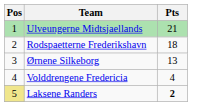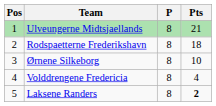 <table class="wikitable" style="font-size: 100%">
 <tr>
 <th width=20>Pos</th>
 <th width=200>Team</th>
+<th width=30>P</th>
 <th width=40>Pts</th>
 </tr>
 <tr align=center style="background:#ACE1AF;">
 <td>1</td>
 <td align="left"><a href='#'>Ulveungerne Midtsjaellands</a></td>
+<td>8</td>
 <td>21</td>
 </tr>
 <tr align=center>
 <td>2</td>
 <td align="left"><a href='#'>Rodspaetterne Frederikshavn</a></td>
+<td>8</td>
 <td>18</td>
 </tr>
 <tr align=center>
 <td>3</td>
 <td align="left"><a href='#'>Ørnene Silkeborg</a></td>
-<td>13</td>
+<td>8</td>
+<td>10</td>
 </tr>
 <tr align=center>
 <td>4</td>
 <td align="left"><a href='#'>Volddrengene Fredericia</a></td>
+<td>8</td>
 <td>4</td>
 </tr>
 <tr align=center>
-<td style="background: khaki;">5</td>
+<td>5</td>
 <td align="left"><a href='#'>Laksene Randers</a></td>
+<td>8</td>
 <td><strong>2</strong></td>
 </tr>
 </table>
